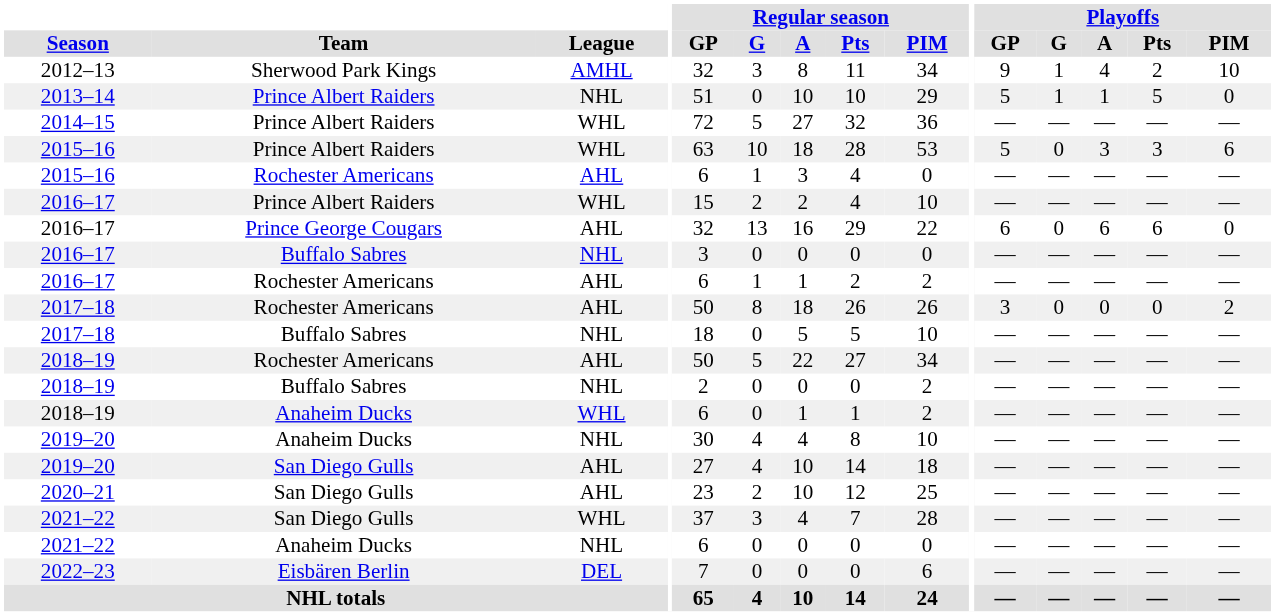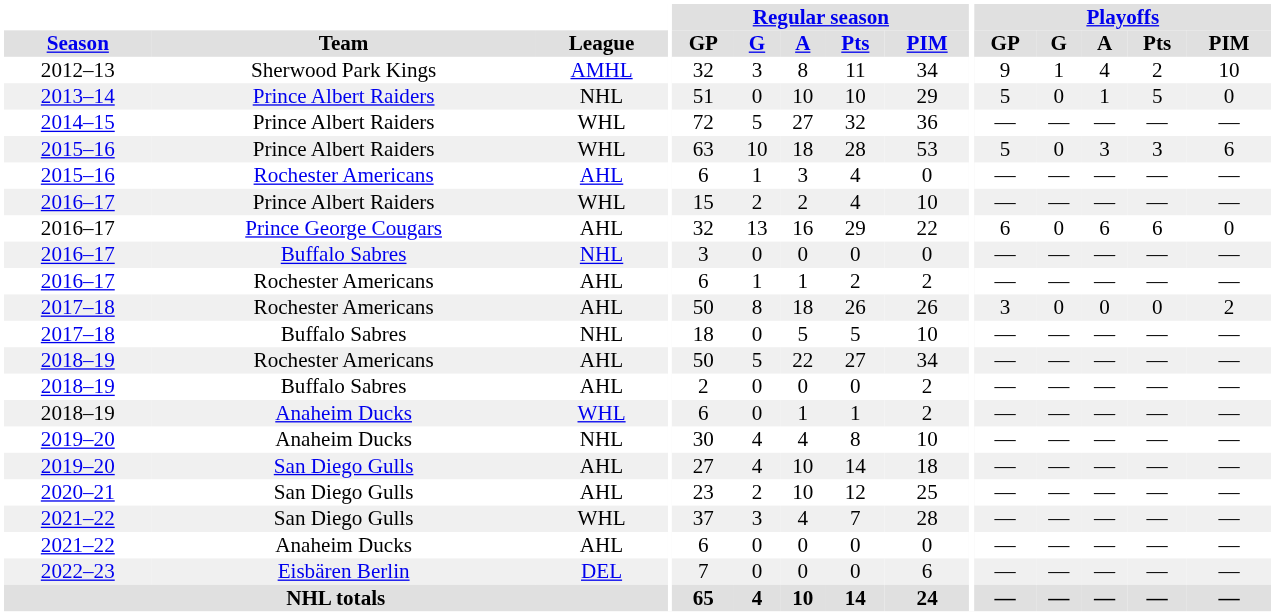 <table border="0" cellpadding="1" cellspacing="0" style="text-align:center; width:60em">
 <tr bgcolor="#e0e0e0">
 <th colspan="3" bgcolor="#ffffff"></th>
 <th rowspan="99" bgcolor="#ffffff"></th>
 <th colspan="5"><a href='#'>Regular season</a></th>
 <th rowspan="99" bgcolor="#ffffff"></th>
 <th colspan="5"><a href='#'>Playoffs</a></th>
 </tr>
 <tr bgcolor="#e0e0e0">
 <th><a href='#'>Season</a></th>
 <th>Team</th>
 <th>League</th>
 <th>GP</th>
 <th><a href='#'>G</a></th>
 <th><a href='#'>A</a></th>
 <th><a href='#'>Pts</a></th>
 <th><a href='#'>PIM</a></th>
 <th>GP</th>
 <th>G</th>
 <th>A</th>
 <th>Pts</th>
 <th>PIM</th>
 </tr>
 <tr>
 <td>2012–13</td>
 <td>Sherwood Park Kings</td>
 <td><a href='#'>AMHL</a></td>
 <td>32</td>
 <td>3</td>
 <td>8</td>
 <td>11</td>
 <td>34</td>
 <td>9</td>
 <td>1</td>
 <td>4</td>
 <td>2</td>
 <td>10</td>
 </tr>
 <tr bgcolor="#f0f0f0">
 <td><a href='#'>2013–14</a></td>
 <td><a href='#'>Prince Albert Raiders</a></td>
 <td>NHL</td>
 <td>51</td>
 <td>0</td>
 <td>10</td>
 <td>10</td>
 <td>29</td>
 <td>5</td>
-<td>1</td>
+<td>0</td>
 <td>1</td>
 <td>5</td>
 <td>0</td>
 </tr>
 <tr>
 <td><a href='#'>2014–15</a></td>
 <td>Prince Albert Raiders</td>
 <td>WHL</td>
 <td>72</td>
 <td>5</td>
 <td>27</td>
 <td>32</td>
 <td>36</td>
 <td>—</td>
 <td>—</td>
 <td>—</td>
 <td>—</td>
 <td>—</td>
 </tr>
 <tr bgcolor="#f0f0f0">
 <td><a href='#'>2015–16</a></td>
 <td>Prince Albert Raiders</td>
 <td>WHL</td>
 <td>63</td>
 <td>10</td>
 <td>18</td>
 <td>28</td>
 <td>53</td>
 <td>5</td>
 <td>0</td>
 <td>3</td>
 <td>3</td>
 <td>6</td>
 </tr>
 <tr>
 <td><a href='#'>2015–16</a></td>
 <td><a href='#'>Rochester Americans</a></td>
 <td><a href='#'>AHL</a></td>
 <td>6</td>
 <td>1</td>
 <td>3</td>
 <td>4</td>
 <td>0</td>
 <td>—</td>
 <td>—</td>
 <td>—</td>
 <td>—</td>
 <td>—</td>
 </tr>
 <tr bgcolor="#f0f0f0">
 <td><a href='#'>2016–17</a></td>
 <td>Prince Albert Raiders</td>
 <td>WHL</td>
 <td>15</td>
 <td>2</td>
 <td>2</td>
 <td>4</td>
 <td>10</td>
 <td>—</td>
 <td>—</td>
 <td>—</td>
 <td>—</td>
 <td>—</td>
 </tr>
 <tr>
 <td>2016–17</td>
 <td><a href='#'>Prince George Cougars</a></td>
 <td>AHL</td>
 <td>32</td>
 <td>13</td>
 <td>16</td>
 <td>29</td>
 <td>22</td>
 <td>6</td>
 <td>0</td>
 <td>6</td>
 <td>6</td>
 <td>0</td>
 </tr>
 <tr bgcolor="#f0f0f0">
 <td><a href='#'>2016–17</a></td>
 <td><a href='#'>Buffalo Sabres</a></td>
 <td><a href='#'>NHL</a></td>
 <td>3</td>
 <td>0</td>
 <td>0</td>
 <td>0</td>
 <td>0</td>
 <td>—</td>
 <td>—</td>
 <td>—</td>
 <td>—</td>
 <td>—</td>
 </tr>
 <tr>
 <td><a href='#'>2016–17</a></td>
 <td>Rochester Americans</td>
 <td>AHL</td>
 <td>6</td>
 <td>1</td>
 <td>1</td>
 <td>2</td>
 <td>2</td>
 <td>—</td>
 <td>—</td>
 <td>—</td>
 <td>—</td>
 <td>—</td>
 </tr>
 <tr bgcolor="#f0f0f0">
 <td><a href='#'>2017–18</a></td>
 <td>Rochester Americans</td>
 <td>AHL</td>
 <td>50</td>
 <td>8</td>
 <td>18</td>
 <td>26</td>
 <td>26</td>
 <td>3</td>
 <td>0</td>
 <td>0</td>
 <td>0</td>
 <td>2</td>
 </tr>
 <tr>
 <td><a href='#'>2017–18</a></td>
 <td>Buffalo Sabres</td>
 <td>NHL</td>
 <td>18</td>
 <td>0</td>
 <td>5</td>
 <td>5</td>
 <td>10</td>
 <td>—</td>
 <td>—</td>
 <td>—</td>
 <td>—</td>
 <td>—</td>
 </tr>
 <tr bgcolor="#f0f0f0">
 <td><a href='#'>2018–19</a></td>
 <td>Rochester Americans</td>
 <td>AHL</td>
 <td>50</td>
 <td>5</td>
 <td>22</td>
 <td>27</td>
 <td>34</td>
 <td>—</td>
 <td>—</td>
 <td>—</td>
 <td>—</td>
 <td>—</td>
 </tr>
 <tr>
 <td><a href='#'>2018–19</a></td>
 <td>Buffalo Sabres</td>
-<td>NHL</td>
+<td>AHL</td>
 <td>2</td>
 <td>0</td>
 <td>0</td>
 <td>0</td>
 <td>2</td>
 <td>—</td>
 <td>—</td>
 <td>—</td>
 <td>—</td>
 <td>—</td>
 </tr>
 <tr bgcolor="#f0f0f0">
 <td>2018–19</td>
 <td><a href='#'>Anaheim Ducks</a></td>
 <td><a href='#'>WHL</a></td>
 <td>6</td>
 <td>0</td>
 <td>1</td>
 <td>1</td>
 <td>2</td>
 <td>—</td>
 <td>—</td>
 <td>—</td>
 <td>—</td>
 <td>—</td>
 </tr>
 <tr>
 <td><a href='#'>2019–20</a></td>
 <td>Anaheim Ducks</td>
 <td>NHL</td>
 <td>30</td>
 <td>4</td>
 <td>4</td>
 <td>8</td>
 <td>10</td>
 <td>—</td>
 <td>—</td>
 <td>—</td>
 <td>—</td>
 <td>—</td>
 </tr>
 <tr bgcolor="#f0f0f0">
 <td><a href='#'>2019–20</a></td>
 <td><a href='#'>San Diego Gulls</a></td>
 <td>AHL</td>
 <td>27</td>
 <td>4</td>
 <td>10</td>
 <td>14</td>
 <td>18</td>
 <td>—</td>
 <td>—</td>
 <td>—</td>
 <td>—</td>
 <td>—</td>
 </tr>
 <tr>
 <td><a href='#'>2020–21</a></td>
 <td>San Diego Gulls</td>
 <td>AHL</td>
 <td>23</td>
 <td>2</td>
 <td>10</td>
 <td>12</td>
 <td>25</td>
 <td>—</td>
 <td>—</td>
 <td>—</td>
 <td>—</td>
 <td>—</td>
 </tr>
 <tr bgcolor="#f0f0f0">
 <td><a href='#'>2021–22</a></td>
 <td>San Diego Gulls</td>
 <td>WHL</td>
 <td>37</td>
 <td>3</td>
 <td>4</td>
 <td>7</td>
 <td>28</td>
 <td>—</td>
 <td>—</td>
 <td>—</td>
 <td>—</td>
 <td>—</td>
 </tr>
 <tr>
 <td><a href='#'>2021–22</a></td>
 <td>Anaheim Ducks</td>
-<td>NHL</td>
+<td>AHL</td>
 <td>6</td>
 <td>0</td>
 <td>0</td>
 <td>0</td>
 <td>0</td>
 <td>—</td>
 <td>—</td>
 <td>—</td>
 <td>—</td>
 <td>—</td>
 </tr>
 <tr bgcolor="#f0f0f0">
 <td><a href='#'>2022–23</a></td>
 <td><a href='#'>Eisbären Berlin</a></td>
 <td><a href='#'>DEL</a></td>
 <td>7</td>
 <td>0</td>
 <td>0</td>
 <td>0</td>
 <td>6</td>
 <td>—</td>
 <td>—</td>
 <td>—</td>
 <td>—</td>
 <td>—</td>
 </tr>
 <tr bgcolor="#e0e0e0">
 <th colspan="3">NHL totals</th>
 <th>65</th>
 <th>4</th>
 <th>10</th>
 <th>14</th>
 <th>24</th>
 <th>—</th>
 <th>—</th>
 <th>—</th>
 <th>—</th>
 <th>—</th>
 </tr>
 </table>
